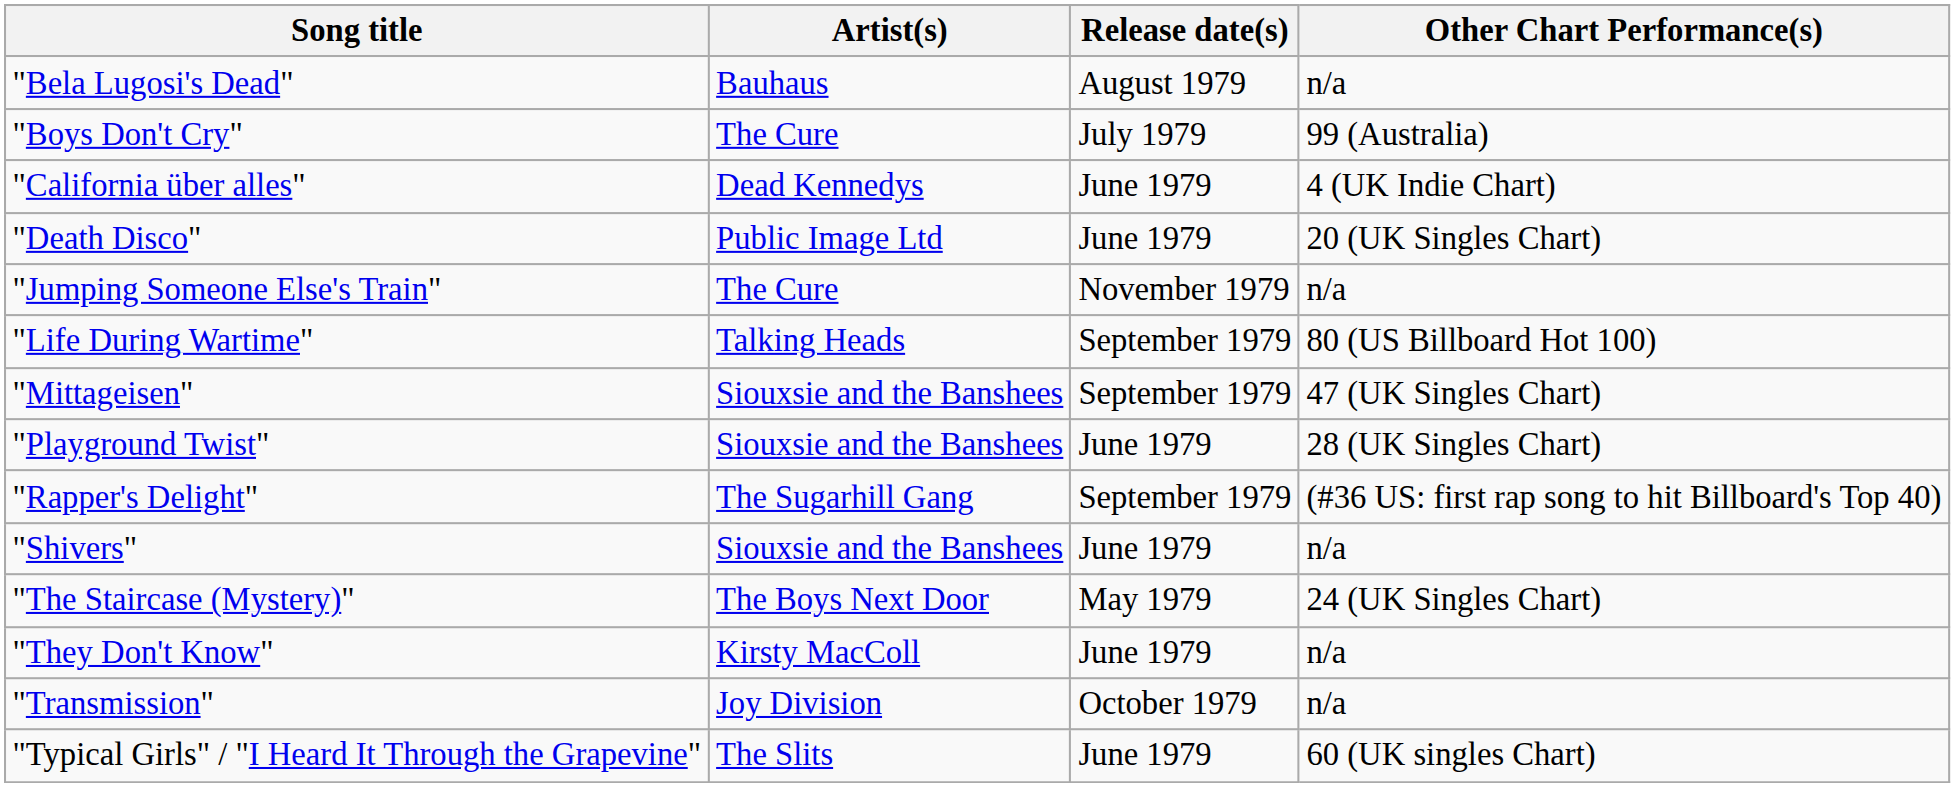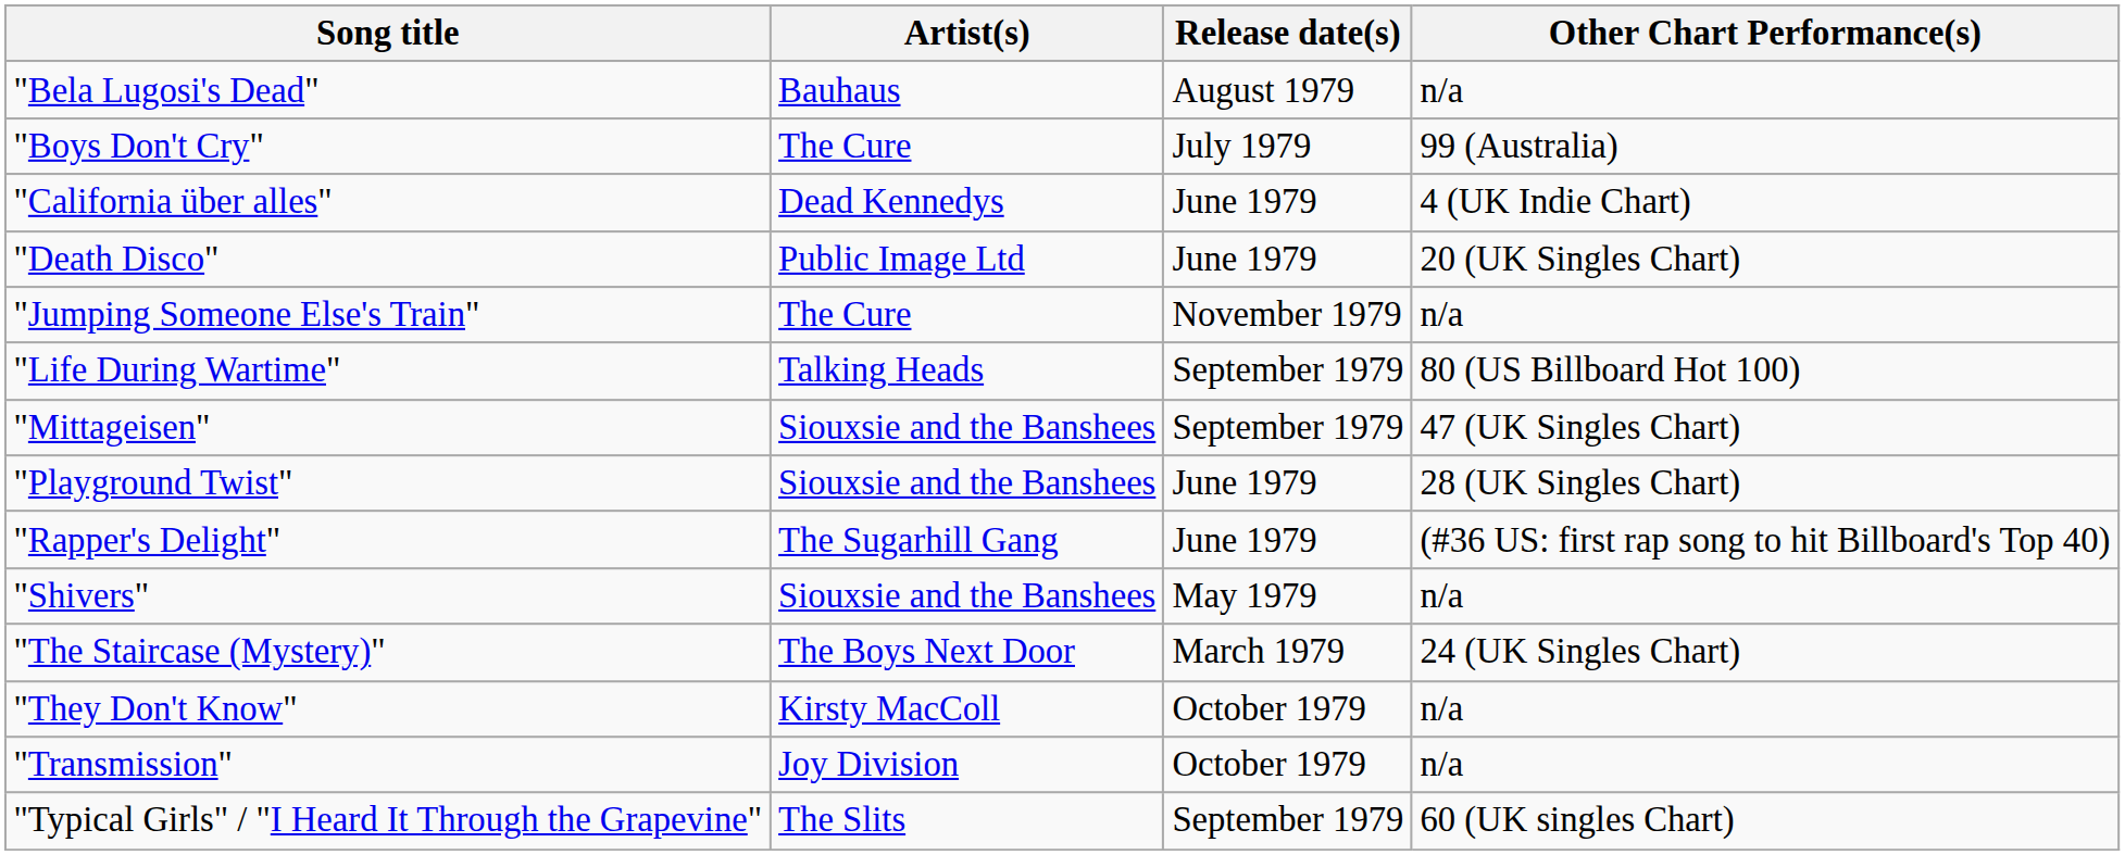 <table class="wikitable sortable">
 <tr>
 <th>Song title</th>
 <th>Artist(s)</th>
 <th>Release date(s)</th>
 <th>Other Chart Performance(s)</th>
 </tr>
 <tr>
 <td>"<a href='#'>Bela Lugosi's Dead</a>"</td>
 <td><a href='#'>Bauhaus</a></td>
 <td>August 1979</td>
 <td>n/a</td>
 </tr>
 <tr>
 <td>"<a href='#'>Boys Don't Cry</a>"</td>
 <td><a href='#'>The Cure</a></td>
 <td>July 1979</td>
 <td>99 (Australia)</td>
 </tr>
 <tr>
 <td>"<a href='#'>California über alles</a>"</td>
 <td><a href='#'>Dead Kennedys</a></td>
 <td>June 1979</td>
 <td>4 (UK Indie Chart)</td>
 </tr>
 <tr>
 <td>"<a href='#'>Death Disco</a>"</td>
 <td><a href='#'>Public Image Ltd</a></td>
 <td>June 1979</td>
 <td>20 (UK Singles Chart)</td>
 </tr>
 <tr>
 <td>"<a href='#'>Jumping Someone Else's Train</a>"</td>
 <td><a href='#'>The Cure</a></td>
 <td>November 1979</td>
 <td>n/a</td>
 </tr>
 <tr>
 <td>"<a href='#'>Life During Wartime</a>"</td>
 <td><a href='#'>Talking Heads</a></td>
 <td>September 1979</td>
 <td>80 (US Billboard Hot 100)</td>
 </tr>
 <tr>
 <td>"<a href='#'>Mittageisen</a>"</td>
 <td><a href='#'>Siouxsie and the Banshees</a></td>
 <td>September 1979</td>
 <td>47 (UK Singles Chart)</td>
 </tr>
 <tr>
 <td>"<a href='#'>Playground Twist</a>"</td>
 <td><a href='#'>Siouxsie and the Banshees</a></td>
 <td>June 1979</td>
 <td>28 (UK Singles Chart)</td>
 </tr>
 <tr>
 <td>"<a href='#'>Rapper's Delight</a>"</td>
 <td><a href='#'>The Sugarhill Gang</a></td>
-<td>September 1979</td>
+<td>June 1979</td>
 <td>(#36 US: first rap song to hit Billboard's Top 40)</td>
 </tr>
 <tr>
 <td>"<a href='#'>Shivers</a>"</td>
 <td><a href='#'>Siouxsie and the Banshees</a></td>
-<td>June 1979</td>
+<td>May 1979</td>
 <td>n/a</td>
 </tr>
 <tr>
 <td>"<a href='#'>The Staircase (Mystery)</a>"</td>
 <td><a href='#'>The Boys Next Door</a></td>
-<td>May 1979</td>
+<td>March 1979</td>
 <td>24 (UK Singles Chart)</td>
 </tr>
 <tr>
 <td>"<a href='#'>They Don't Know</a>"</td>
 <td><a href='#'>Kirsty MacColl</a></td>
-<td>June 1979</td>
+<td>October 1979</td>
 <td>n/a</td>
 </tr>
 <tr>
 <td>"<a href='#'>Transmission</a>"</td>
 <td><a href='#'>Joy Division</a></td>
 <td>October 1979</td>
 <td>n/a</td>
 </tr>
 <tr>
 <td>"Typical Girls" / "<a href='#'>I Heard It Through the Grapevine</a>"</td>
 <td><a href='#'>The Slits</a></td>
-<td>June 1979</td>
+<td>September 1979</td>
 <td>60 (UK singles Chart)</td>
 </tr>
 </table>
